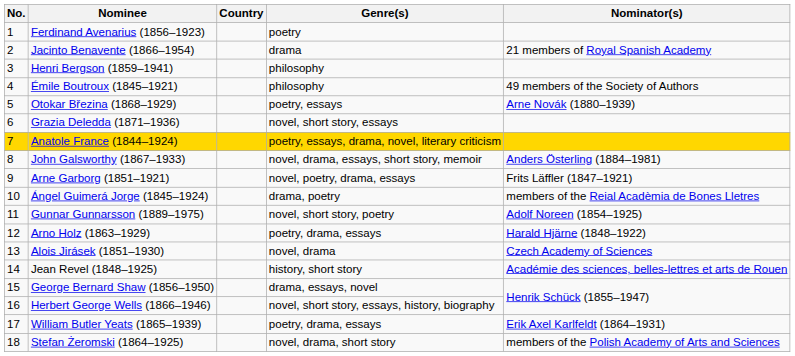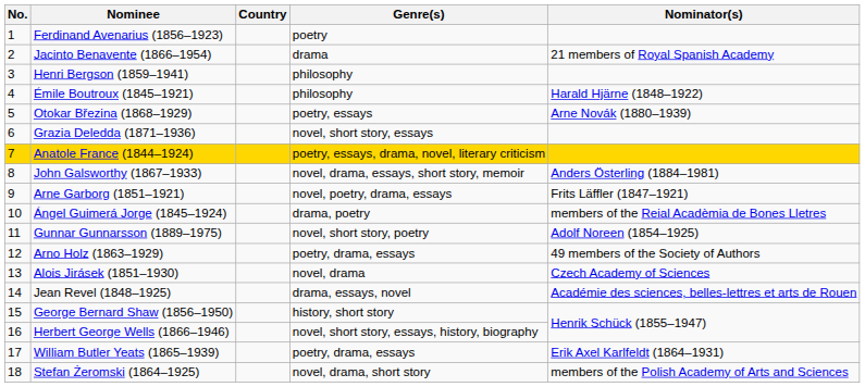 <table class="sortable wikitable mw-collapsible">
 <tr>
 <th scope=col>No.</th>
 <th scope=col>Nominee</th>
 <th scope=col>Country</th>
 <th scope=col>Genre(s)</th>
 <th scope=col>Nominator(s)</th>
 </tr>
 <tr>
 <td>1</td>
 <td><a href='#'>Ferdinand Avenarius</a> (1856–1923)</td>
 <td></td>
 <td>poetry</td>
 <td></td>
 </tr>
 <tr>
 <td>2</td>
 <td><a href='#'>Jacinto Benavente</a> (1866–1954)</td>
 <td></td>
 <td>drama</td>
 <td>21 members of <a href='#'>Royal Spanish Academy</a></td>
 </tr>
 <tr>
 <td>3</td>
 <td><a href='#'>Henri Bergson</a> (1859–1941)</td>
 <td></td>
 <td>philosophy</td>
 <td></td>
 </tr>
 <tr>
 <td>4</td>
 <td><a href='#'>Émile Boutroux</a> (1845–1921)</td>
 <td></td>
 <td>philosophy</td>
-<td>49 members of the Society of Authors</td>
+<td><a href='#'>Harald Hjärne</a> (1848–1922)</td>
 </tr>
 <tr>
 <td>5</td>
 <td><a href='#'>Otokar Březina</a> (1868–1929)</td>
 <td></td>
 <td>poetry, essays</td>
 <td><a href='#'>Arne Novák</a> (1880–1939)</td>
 </tr>
 <tr>
 <td>6</td>
 <td><a href='#'>Grazia Deledda</a> (1871–1936)</td>
 <td></td>
 <td>novel, short story, essays</td>
 <td></td>
 </tr>
 <tr>
 <td style="background:gold;white-space:nowrap">7</td>
 <td style="background:gold;white-space:nowrap"><a href='#'>Anatole France</a> (1844–1924)</td>
 <td style="background:gold;white-space:nowrap"></td>
 <td style="background:gold;white-space:nowrap">poetry, essays, drama, novel, literary criticism</td>
 <td style="background:gold;white-space:nowrap"></td>
 </tr>
 <tr>
 <td>8</td>
 <td><a href='#'>John Galsworthy</a> (1867–1933)</td>
 <td></td>
 <td>novel, drama, essays, short story, memoir</td>
 <td><a href='#'>Anders Österling</a> (1884–1981)</td>
 </tr>
 <tr>
 <td>9</td>
 <td><a href='#'>Arne Garborg</a> (1851–1921)</td>
 <td></td>
 <td>novel, poetry, drama, essays</td>
 <td>Frits Läffler (1847–1921)</td>
 </tr>
 <tr>
 <td>10</td>
 <td><a href='#'>Ángel Guimerá Jorge</a> (1845–1924)</td>
 <td></td>
 <td>drama, poetry</td>
 <td>members of the <a href='#'>Reial Acadèmia de Bones Lletres</a></td>
 </tr>
 <tr>
 <td>11</td>
 <td><a href='#'>Gunnar Gunnarsson</a> (1889–1975)</td>
 <td></td>
 <td>novel, short story, poetry</td>
 <td><a href='#'>Adolf Noreen</a> (1854–1925)</td>
 </tr>
 <tr>
 <td>12</td>
 <td><a href='#'>Arno Holz</a> (1863–1929)</td>
 <td></td>
 <td>poetry, drama, essays</td>
-<td><a href='#'>Harald Hjärne</a> (1848–1922)</td>
+<td>49 members of the Society of Authors</td>
 </tr>
 <tr>
 <td>13</td>
 <td><a href='#'>Alois Jirásek</a> (1851–1930)</td>
 <td></td>
 <td>novel, drama</td>
 <td><a href='#'>Czech Academy of Sciences</a></td>
 </tr>
 <tr>
 <td>14</td>
 <td>Jean Revel (1848–1925)</td>
 <td></td>
-<td>history, short story</td>
+<td>drama, essays, novel</td>
 <td><a href='#'>Académie des sciences, belles-lettres et arts de Rouen</a></td>
 </tr>
 <tr>
 <td>15</td>
 <td><a href='#'>George Bernard Shaw</a> (1856–1950)</td>
 <td></td>
-<td>drama, essays, novel</td>
+<td>history, short story</td>
 <td rowspan="2"><a href='#'>Henrik Schück</a> (1855–1947)</td>
 </tr>
 <tr>
 <td>16</td>
 <td><a href='#'>Herbert George Wells</a> (1866–1946)</td>
 <td></td>
 <td>novel, short story, essays, history, biography</td>
 </tr>
 <tr>
 <td>17</td>
 <td><a href='#'>William Butler Yeats</a> (1865–1939)</td>
 <td></td>
 <td>poetry, drama, essays</td>
 <td><a href='#'>Erik Axel Karlfeldt</a> (1864–1931)</td>
 </tr>
 <tr>
 <td>18</td>
 <td><a href='#'>Stefan Żeromski</a> (1864–1925)</td>
 <td></td>
 <td>novel, drama, short story</td>
 <td>members of the <a href='#'>Polish Academy of Arts and Sciences</a></td>
 </tr>
 </table>
